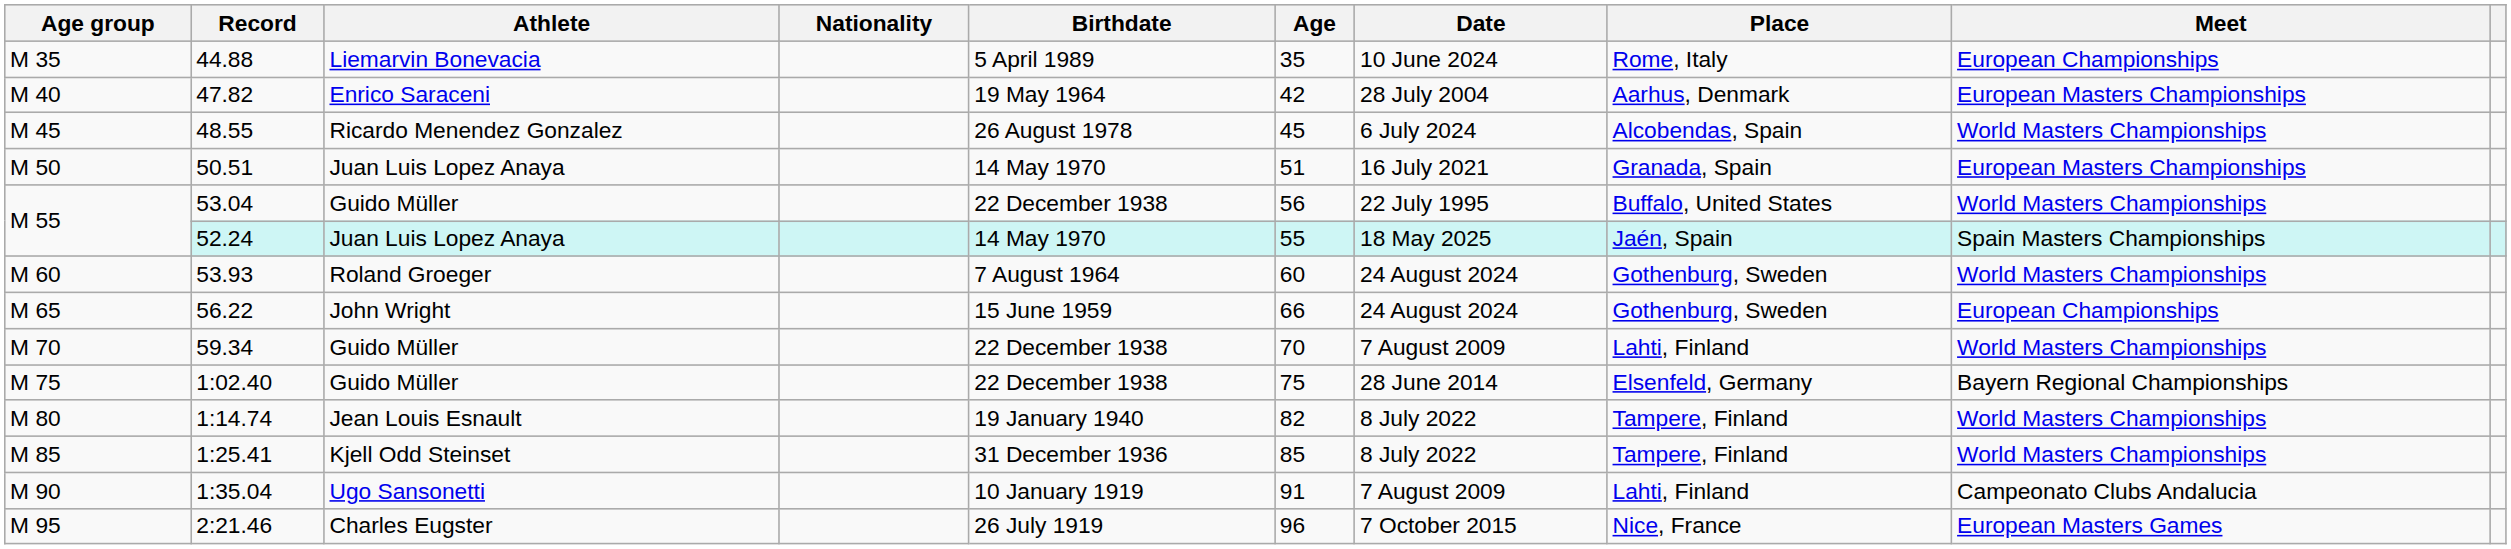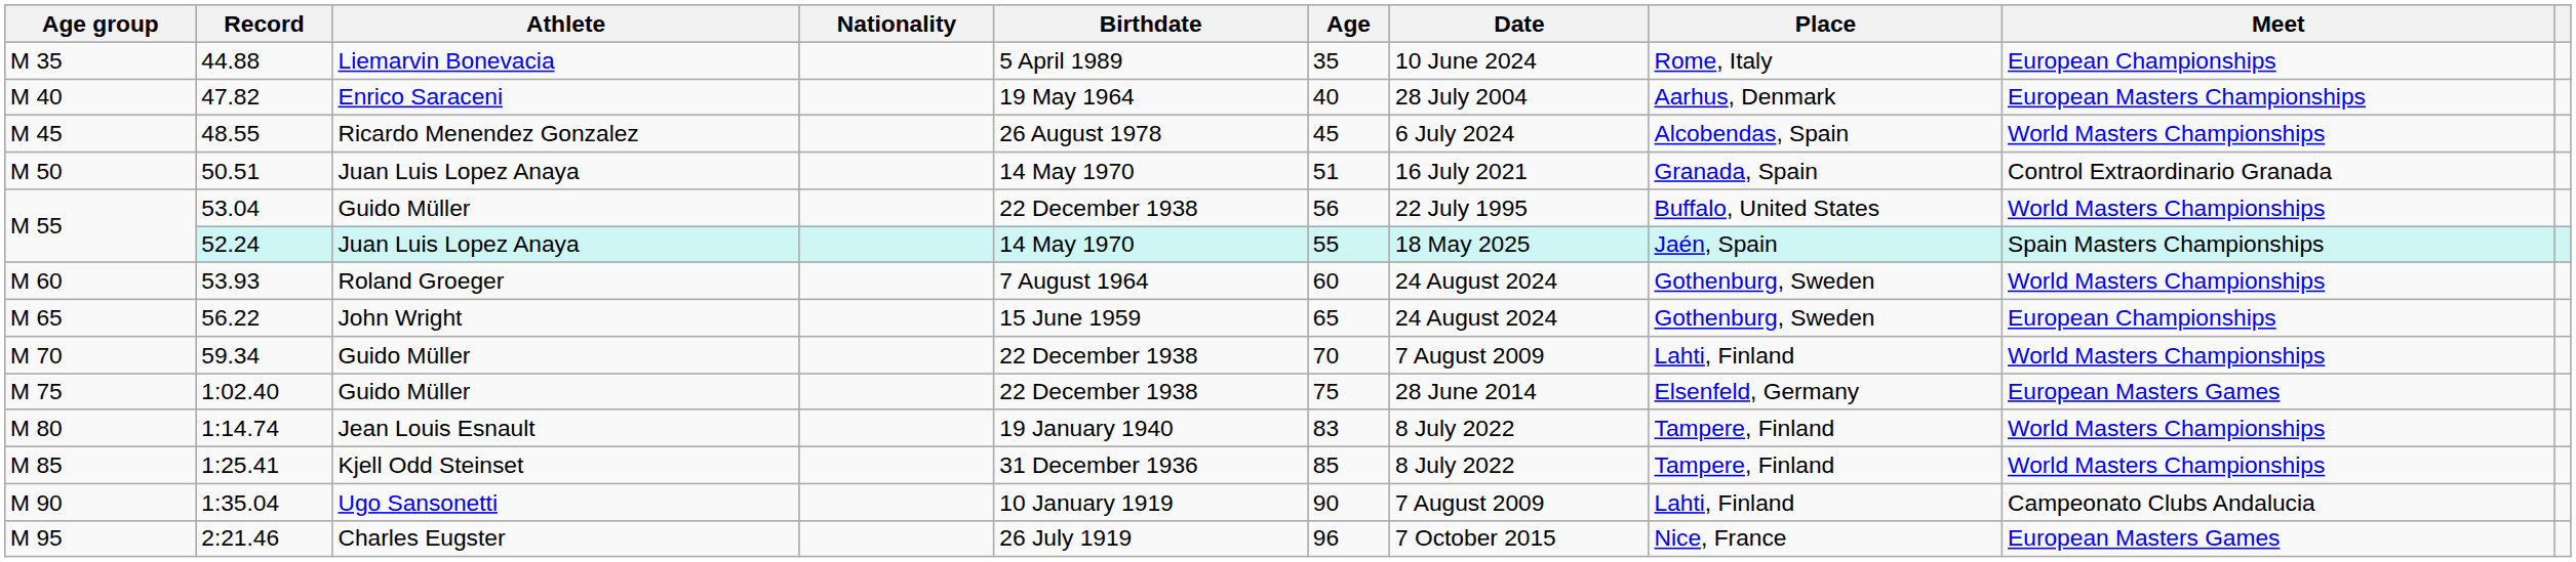 <table class="wikitable" style="font-size:90%; width: 100%;">
 <tr>
 <th>Age group</th>
 <th>Record</th>
 <th>Athlete</th>
 <th>Nationality</th>
 <th>Birthdate</th>
 <th>Age</th>
 <th>Date</th>
 <th>Place</th>
 <th>Meet</th>
 <th></th>
 </tr>
 <tr>
 <td>M 35</td>
 <td>44.88</td>
 <td><a href='#'>Liemarvin Bonevacia</a></td>
 <td></td>
 <td>5 April 1989</td>
 <td>35</td>
 <td>10 June 2024</td>
 <td><a href='#'>Rome</a>, Italy</td>
 <td><a href='#'>European Championships</a></td>
 <td></td>
 </tr>
 <tr>
 <td>M 40</td>
 <td>47.82</td>
 <td><a href='#'>Enrico Saraceni</a></td>
 <td></td>
 <td>19 May 1964</td>
-<td>42</td>
+<td>40</td>
 <td>28 July 2004</td>
 <td><a href='#'>Aarhus</a>, Denmark</td>
 <td><a href='#'>European Masters Championships</a></td>
 <td></td>
 </tr>
 <tr>
 <td>M 45</td>
 <td>48.55</td>
 <td>Ricardo Menendez Gonzalez</td>
 <td></td>
 <td>26 August 1978</td>
 <td>45</td>
 <td>6 July 2024</td>
 <td><a href='#'>Alcobendas</a>, Spain</td>
 <td><a href='#'>World Masters Championships</a></td>
 <td></td>
 </tr>
 <tr>
 <td>M 50</td>
 <td>50.51</td>
 <td>Juan Luis Lopez Anaya</td>
 <td></td>
 <td>14 May 1970</td>
 <td>51</td>
 <td>16 July 2021</td>
 <td><a href='#'>Granada</a>, Spain</td>
-<td><a href='#'>European Masters Championships</a></td>
+<td>Control Extraordinario Granada</td>
 <td></td>
 </tr>
 <tr>
 <td rowspan=2>M 55</td>
 <td>53.04</td>
 <td>Guido Müller</td>
 <td></td>
 <td>22 December 1938</td>
 <td>56</td>
 <td>22 July 1995</td>
 <td><a href='#'>Buffalo</a>, United States</td>
 <td><a href='#'>World Masters Championships</a></td>
 <td></td>
 </tr>
 <tr style="background:#cef6f5;">
 <td>52.24</td>
 <td>Juan Luis Lopez Anaya</td>
 <td></td>
 <td>14 May 1970</td>
 <td>55</td>
 <td>18 May 2025</td>
 <td><a href='#'>Jaén</a>, Spain</td>
 <td>Spain Masters Championships</td>
 <td></td>
 </tr>
 <tr>
 <td>M 60</td>
 <td>53.93</td>
 <td>Roland Groeger</td>
 <td></td>
 <td>7 August 1964</td>
 <td>60</td>
 <td>24 August 2024</td>
 <td><a href='#'>Gothenburg</a>, Sweden</td>
 <td><a href='#'>World Masters Championships</a></td>
 <td></td>
 </tr>
 <tr>
 <td>M 65</td>
 <td>56.22</td>
 <td>John Wright</td>
 <td></td>
 <td>15 June 1959</td>
-<td>66</td>
+<td>65</td>
 <td>24 August 2024</td>
 <td><a href='#'>Gothenburg</a>, Sweden</td>
 <td><a href='#'>European Championships</a></td>
 <td></td>
 </tr>
 <tr>
 <td>M 70</td>
 <td>59.34</td>
 <td>Guido Müller</td>
 <td></td>
 <td>22 December 1938</td>
 <td>70</td>
 <td>7 August 2009</td>
 <td><a href='#'>Lahti</a>, Finland</td>
 <td><a href='#'>World Masters Championships</a></td>
 <td></td>
 </tr>
 <tr>
 <td>M 75</td>
 <td>1:02.40</td>
 <td>Guido Müller</td>
 <td></td>
 <td>22 December 1938</td>
 <td>75</td>
 <td>28 June 2014</td>
 <td><a href='#'>Elsenfeld</a>, Germany</td>
-<td>Bayern Regional Championships</td>
+<td><a href='#'>European Masters Games</a></td>
 <td></td>
 </tr>
 <tr>
 <td>M 80</td>
 <td>1:14.74</td>
 <td>Jean Louis Esnault</td>
 <td></td>
 <td>19 January 1940</td>
-<td>82</td>
+<td>83</td>
 <td>8 July 2022</td>
 <td><a href='#'>Tampere</a>, Finland</td>
 <td><a href='#'>World Masters Championships</a></td>
 <td></td>
 </tr>
 <tr>
 <td>M 85</td>
 <td>1:25.41</td>
 <td>Kjell Odd Steinset</td>
 <td></td>
 <td>31 December 1936</td>
 <td>85</td>
 <td>8 July 2022</td>
 <td><a href='#'>Tampere</a>, Finland</td>
 <td><a href='#'>World Masters Championships</a></td>
 <td></td>
 </tr>
 <tr>
 <td>M 90</td>
 <td>1:35.04</td>
 <td><a href='#'>Ugo Sansonetti</a></td>
 <td></td>
 <td>10 January 1919</td>
-<td>91</td>
+<td>90</td>
 <td>7 August 2009</td>
 <td><a href='#'>Lahti</a>, Finland</td>
 <td>Campeonato Clubs Andalucia</td>
 <td></td>
 </tr>
 <tr>
 <td>M 95</td>
 <td>2:21.46</td>
 <td>Charles Eugster</td>
 <td></td>
 <td>26 July 1919</td>
 <td>96</td>
 <td>7 October 2015</td>
 <td><a href='#'>Nice</a>, France</td>
 <td><a href='#'>European Masters Games</a></td>
 <td></td>
 </tr>
 </table>
